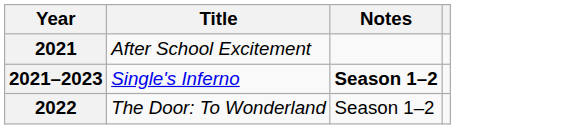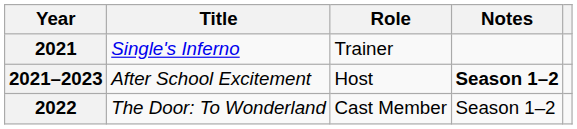 <table class="wikitable plainrowheaders">
 <tr>
 <th scope="col">Year</th>
 <th scope="col">Title</th>
+<th scope="col">Role</th>
 <th>Notes</th>
 <th scope="col" class="unsortable"></th>
 </tr>
 <tr>
 <th scope="row">2021</th>
-<td><em>After School Excitement</em></td>
+<td><em><a href='#'>Single's Inferno</a></em></td>
+<td>Trainer</td>
 <td></td>
 <td></td>
 </tr>
 <tr>
 <th scope="row">2021–2023</th>
-<td><em><a href='#'>Single's Inferno</a></em></td>
+<td><em>After School Excitement</em></td>
+<td>Host</td>
 <td><strong>Season 1–2</strong></td>
 <td></td>
 </tr>
 <tr>
 <th scope="row">2022</th>
 <td><em>The Door: To Wonderland</em></td>
+<td>Cast Member</td>
 <td>Season 1–2</td>
 <td></td>
 </tr>
 </table>
